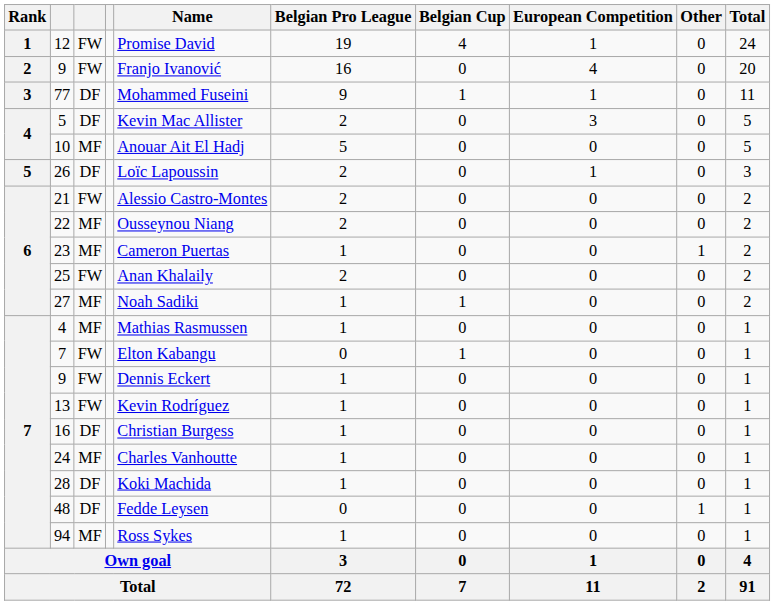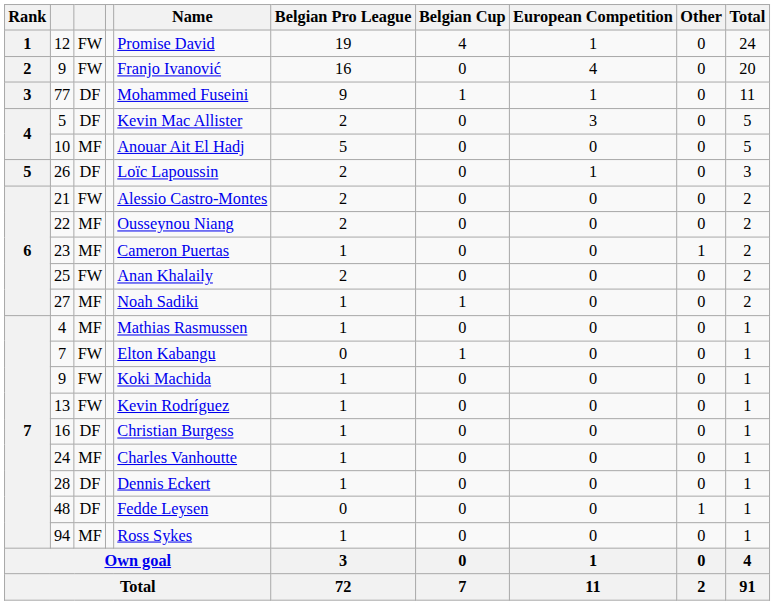 <table class="wikitable sortable" style="text-align:center;">
 <tr>
 <th>Rank</th>
 <th></th>
 <th></th>
 <th></th>
 <th>Name</th>
 <th>Belgian Pro League </th>
 <th>Belgian Cup</th>
 <th>European Competition</th>
 <th>Other </th>
 <th>Total</th>
 </tr>
 <tr>
 <th rowspan="1">1</th>
 <td>12</td>
 <td>FW</td>
 <td></td>
 <td style="text-align:left;"><a href='#'>Promise David</a></td>
 <td>19</td>
 <td>4</td>
 <td>1</td>
 <td>0</td>
 <td>24</td>
 </tr>
 <tr>
 <th rowspan="1">2</th>
 <td>9</td>
 <td>FW</td>
 <td></td>
 <td style="text-align:left;"><a href='#'>Franjo Ivanović</a></td>
 <td>16</td>
 <td>0</td>
 <td>4</td>
 <td>0</td>
 <td>20</td>
 </tr>
 <tr>
 <th rowspan="1">3</th>
 <td>77</td>
 <td>DF</td>
 <td></td>
 <td style="text-align:left;"><a href='#'>Mohammed Fuseini</a></td>
 <td>9</td>
 <td>1</td>
 <td>1</td>
 <td>0</td>
 <td>11</td>
 </tr>
 <tr>
 <th rowspan="2">4</th>
 <td>5</td>
 <td>DF</td>
 <td></td>
 <td style="text-align:left;"><a href='#'>Kevin Mac Allister</a></td>
 <td>2</td>
 <td>0</td>
 <td>3</td>
 <td>0</td>
 <td>5</td>
 </tr>
 <tr>
 <td>10</td>
 <td>MF</td>
 <td></td>
 <td style="text-align:left;"><a href='#'>Anouar Ait El Hadj</a></td>
 <td>5</td>
 <td>0</td>
 <td>0</td>
 <td>0</td>
 <td>5</td>
 </tr>
 <tr>
 <th rowspan="1">5</th>
 <td>26</td>
 <td>DF</td>
 <td></td>
 <td style="text-align:left;"><a href='#'>Loïc Lapoussin</a></td>
 <td>2</td>
 <td>0</td>
 <td>1</td>
 <td>0</td>
 <td>3</td>
 </tr>
 <tr>
 <th rowspan="5">6</th>
 <td>21</td>
 <td>FW</td>
 <td></td>
 <td style="text-align:left;"><a href='#'>Alessio Castro-Montes</a></td>
 <td>2</td>
 <td>0</td>
 <td>0</td>
 <td>0</td>
 <td>2</td>
 </tr>
 <tr>
 <td>22</td>
 <td>MF</td>
 <td></td>
 <td style="text-align:left;"><a href='#'>Ousseynou Niang</a></td>
 <td>2</td>
 <td>0</td>
 <td>0</td>
 <td>0</td>
 <td>2</td>
 </tr>
 <tr>
 <td>23</td>
 <td>MF</td>
 <td></td>
 <td style="text-align:left;"><a href='#'>Cameron Puertas</a></td>
 <td>1</td>
 <td>0</td>
 <td>0</td>
 <td>1</td>
 <td>2</td>
 </tr>
 <tr>
 <td>25</td>
 <td>FW</td>
 <td></td>
 <td style="text-align:left;"><a href='#'>Anan Khalaily</a></td>
 <td>2</td>
 <td>0</td>
 <td>0</td>
 <td>0</td>
 <td>2</td>
 </tr>
 <tr>
 <td>27</td>
 <td>MF</td>
 <td></td>
 <td style="text-align:left;"><a href='#'>Noah Sadiki</a></td>
 <td>1</td>
 <td>1</td>
 <td>0</td>
 <td>0</td>
 <td>2</td>
 </tr>
 <tr>
 <th rowspan="9">7</th>
 <td>4</td>
 <td>MF</td>
 <td></td>
 <td style="text-align:left;"><a href='#'>Mathias Rasmussen</a></td>
 <td>1</td>
 <td>0</td>
 <td>0</td>
 <td>0</td>
 <td>1</td>
 </tr>
 <tr>
 <td>7</td>
 <td>FW</td>
 <td></td>
 <td style="text-align:left;"><a href='#'>Elton Kabangu</a></td>
 <td>0</td>
 <td>1</td>
 <td>0</td>
 <td>0</td>
 <td>1</td>
 </tr>
 <tr>
 <td>9</td>
 <td>FW</td>
 <td></td>
-<td style="text-align:left;"><a href='#'>Dennis Eckert</a></td>
+<td style="text-align:left;"><a href='#'>Koki Machida</a></td>
 <td>1</td>
 <td>0</td>
 <td>0</td>
 <td>0</td>
 <td>1</td>
 </tr>
 <tr>
 <td>13</td>
 <td>FW</td>
 <td></td>
 <td style="text-align:left;"><a href='#'>Kevin Rodríguez</a></td>
 <td>1</td>
 <td>0</td>
 <td>0</td>
 <td>0</td>
 <td>1</td>
 </tr>
 <tr>
 <td>16</td>
 <td>DF</td>
 <td></td>
 <td style="text-align:left;"><a href='#'>Christian Burgess</a></td>
 <td>1</td>
 <td>0</td>
 <td>0</td>
 <td>0</td>
 <td>1</td>
 </tr>
 <tr>
 <td>24</td>
 <td>MF</td>
 <td></td>
 <td style="text-align:left;"><a href='#'>Charles Vanhoutte</a></td>
 <td>1</td>
 <td>0</td>
 <td>0</td>
 <td>0</td>
 <td>1</td>
 </tr>
 <tr>
 <td>28</td>
 <td>DF</td>
 <td></td>
-<td style="text-align:left;"><a href='#'>Koki Machida</a></td>
+<td style="text-align:left;"><a href='#'>Dennis Eckert</a></td>
 <td>1</td>
 <td>0</td>
 <td>0</td>
 <td>0</td>
 <td>1</td>
 </tr>
 <tr>
 <td>48</td>
 <td>DF</td>
 <td></td>
 <td style="text-align:left;"><a href='#'>Fedde Leysen</a></td>
 <td>0</td>
 <td>0</td>
 <td>0</td>
 <td>1</td>
 <td>1</td>
 </tr>
 <tr>
 <td>94</td>
 <td>MF</td>
 <td></td>
 <td style="text-align:left;"><a href='#'>Ross Sykes</a></td>
 <td>1</td>
 <td>0</td>
 <td>0</td>
 <td>0</td>
 <td>1</td>
 </tr>
 <tr>
 <th colspan="5"><a href='#'>Own goal</a></th>
 <th>3</th>
 <th>0</th>
 <th>1</th>
 <th>0</th>
 <th>4</th>
 </tr>
 <tr>
 <th colspan="5">Total</th>
 <th>72</th>
 <th>7</th>
 <th>11</th>
 <th>2</th>
 <th>91</th>
 </tr>
 </table>
